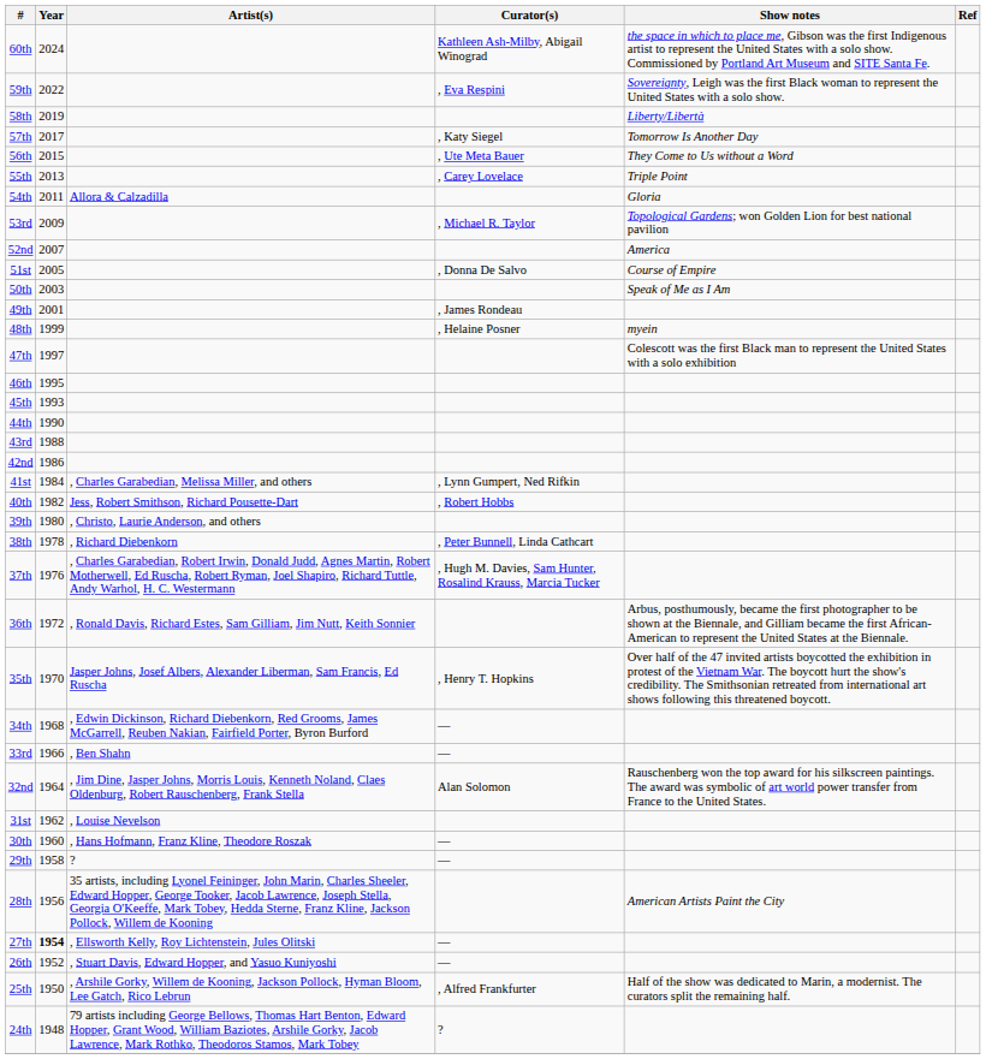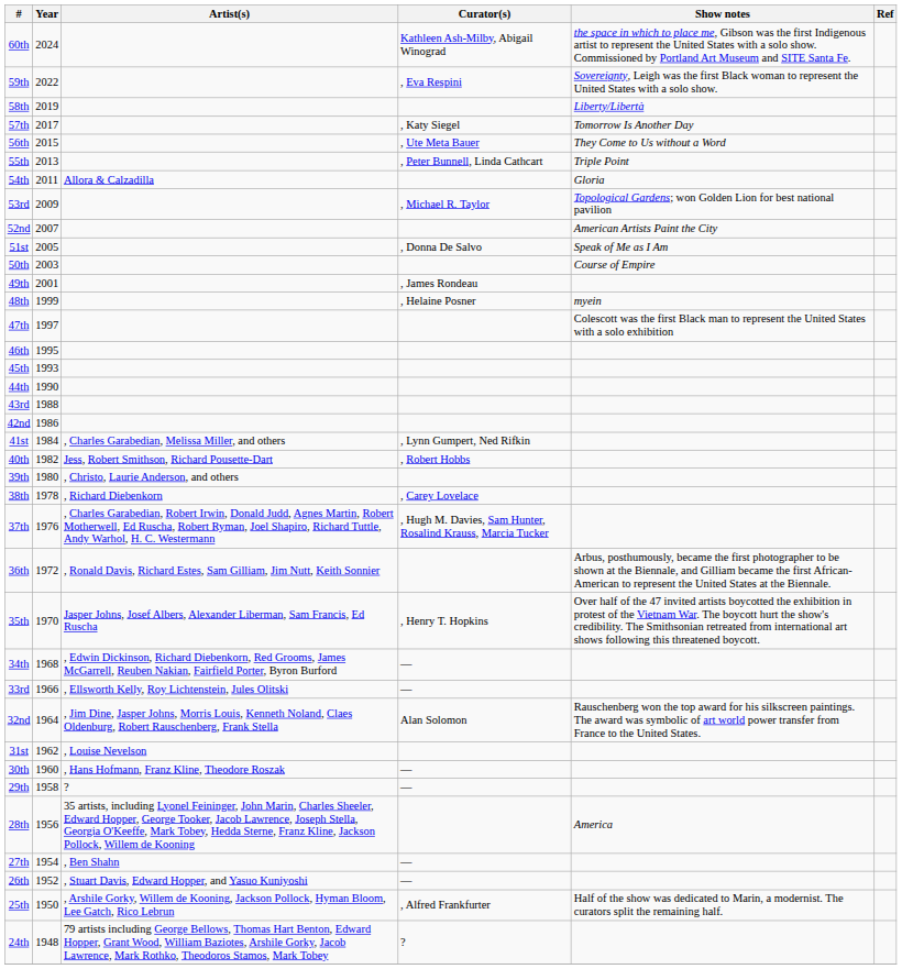 <table class="sortable wikitable" style="text-align: center">
 <tr>
 <th scope="col" class="unsortable" style="width:2%" data-sort-type="number">#</th>
 <th scope="col" style="width:2%" data-sort-type="number">Year</th>
 <th scope="col" style="width:39%">Artist(s)</th>
 <th scope="col" style="width:20%">Curator(s)</th>
 <th scope="col" style="width:35%">Show notes</th>
 <th scope="col" class="unsortable" style="width:2%">Ref</th>
 </tr>
 <tr>
 <td><a href='#'>60th</a></td>
 <td>2024</td>
 <td style="text-align: left"></td>
 <td style="text-align: left"><a href='#'>Kathleen Ash-Milby</a>, Abigail Winograd</td>
 <td style="text-align: left"><em><a href='#'>the space in which to place me</a></em>, Gibson was the first Indigenous artist to represent the United States with a solo show. Commissioned by <a href='#'>Portland Art Museum</a> and <a href='#'>SITE Santa Fe</a>.</td>
 <td></td>
 </tr>
 <tr>
 <td><a href='#'>59th</a></td>
 <td>2022</td>
 <td style="text-align: left"></td>
 <td style="text-align: left">, <a href='#'>Eva Respini</a></td>
 <td style="text-align: left"><em><a href='#'>Sovereignty</a></em>, Leigh was the first Black woman to represent the United States with a solo show.</td>
 <td></td>
 </tr>
 <tr>
 <td><a href='#'>58th</a></td>
 <td>2019</td>
 <td style="text-align: left"></td>
 <td style="text-align: left"></td>
 <td style="text-align: left"><em><a href='#'>Liberty/Libertà</a></em></td>
 <td></td>
 </tr>
 <tr>
 <td><a href='#'>57th</a></td>
 <td>2017</td>
 <td style="text-align: left"></td>
 <td style="text-align: left">, Katy Siegel</td>
 <td style="text-align: left"><em>Tomorrow Is Another Day</em></td>
 <td></td>
 </tr>
 <tr>
 <td><a href='#'>56th</a></td>
 <td>2015</td>
 <td style="text-align: left"></td>
 <td style="text-align: left">, <a href='#'>Ute Meta Bauer</a></td>
 <td style="text-align: left"><em>They Come to Us without a Word</em></td>
 <td></td>
 </tr>
 <tr>
 <td><a href='#'>55th</a></td>
 <td>2013</td>
 <td style="text-align: left"></td>
-<td style="text-align: left">, <a href='#'>Carey Lovelace</a></td>
+<td style="text-align: left">, <a href='#'>Peter Bunnell</a>, Linda Cathcart</td>
 <td style="text-align: left"><em>Triple Point</em></td>
 <td></td>
 </tr>
 <tr>
 <td><a href='#'>54th</a></td>
 <td>2011</td>
 <td style="text-align: left"><a href='#'>Allora & Calzadilla</a></td>
 <td style="text-align: left"></td>
 <td style="text-align: left"><em>Gloria</em></td>
 <td></td>
 </tr>
 <tr>
 <td><a href='#'>53rd</a></td>
 <td>2009</td>
 <td style="text-align: left"></td>
 <td style="text-align: left">, <a href='#'>Michael R. Taylor</a></td>
 <td style="text-align: left"><em><a href='#'>Topological Gardens</a></em>; won Golden Lion for best national pavilion</td>
 <td></td>
 </tr>
 <tr>
 <td><a href='#'>52nd</a></td>
 <td>2007</td>
 <td style="text-align: left"></td>
 <td style="text-align: left"></td>
-<td style="text-align: left"><em>America</em></td>
+<td style="text-align: left"><em>American Artists Paint the City</em></td>
 <td></td>
 </tr>
 <tr>
 <td><a href='#'>51st</a></td>
 <td>2005</td>
 <td style="text-align: left"></td>
 <td style="text-align: left">, Donna De Salvo</td>
-<td style="text-align: left"><em>Course of Empire</em></td>
+<td style="text-align: left"><em>Speak of Me as I Am</em></td>
 <td></td>
 </tr>
 <tr>
 <td><a href='#'>50th</a></td>
 <td>2003</td>
 <td style="text-align: left"></td>
 <td style="text-align: left"></td>
-<td style="text-align: left"><em>Speak of Me as I Am</em></td>
+<td style="text-align: left"><em>Course of Empire</em></td>
 <td></td>
 </tr>
 <tr>
 <td><a href='#'>49th</a></td>
 <td>2001</td>
 <td style="text-align: left"></td>
 <td style="text-align: left">, James Rondeau</td>
 <td style="text-align: left"></td>
 <td></td>
 </tr>
 <tr>
 <td><a href='#'>48th</a></td>
 <td>1999</td>
 <td style="text-align: left"></td>
 <td style="text-align: left">, Helaine Posner</td>
 <td style="text-align: left"><em>myein</em></td>
 <td></td>
 </tr>
 <tr>
 <td><a href='#'>47th</a></td>
 <td>1997</td>
 <td style="text-align: left"></td>
 <td style="text-align: left"></td>
 <td style="text-align: left">Colescott was the first Black man to represent the United States with a solo exhibition</td>
 <td></td>
 </tr>
 <tr>
 <td><a href='#'>46th</a></td>
 <td>1995</td>
 <td style="text-align: left"></td>
 <td style="text-align: left"></td>
 <td style="text-align: left"></td>
 <td></td>
 </tr>
 <tr>
 <td><a href='#'>45th</a></td>
 <td>1993</td>
 <td style="text-align: left"></td>
 <td style="text-align: left"></td>
 <td style="text-align: left"></td>
 <td></td>
 </tr>
 <tr>
 <td><a href='#'>44th</a></td>
 <td>1990</td>
 <td style="text-align: left"></td>
 <td style="text-align: left"></td>
 <td style="text-align: left"></td>
 <td></td>
 </tr>
 <tr>
 <td><a href='#'>43rd</a></td>
 <td>1988</td>
 <td style="text-align: left"></td>
 <td style="text-align: left"></td>
 <td style="text-align: left"></td>
 <td></td>
 </tr>
 <tr>
 <td><a href='#'>42nd</a></td>
 <td>1986</td>
 <td style="text-align: left"></td>
 <td style="text-align: left"></td>
 <td style="text-align: left"></td>
 <td></td>
 </tr>
 <tr>
 <td><a href='#'>41st</a></td>
 <td>1984</td>
 <td style="text-align: left">, <a href='#'>Charles Garabedian</a>, <a href='#'>Melissa Miller</a>, and others</td>
 <td style="text-align: left">, Lynn Gumpert, Ned Rifkin</td>
 <td style="text-align: left"></td>
 <td></td>
 </tr>
 <tr>
 <td><a href='#'>40th</a></td>
 <td>1982</td>
 <td style="text-align: left"><a href='#'>Jess</a>, <a href='#'>Robert Smithson</a>, <a href='#'>Richard Pousette-Dart</a></td>
 <td style="text-align: left">, <a href='#'>Robert Hobbs</a></td>
 <td style="text-align: left"></td>
 <td></td>
 </tr>
 <tr>
 <td><a href='#'>39th</a></td>
 <td>1980</td>
 <td style="text-align: left">, <a href='#'>Christo</a>, <a href='#'>Laurie Anderson</a>, and others</td>
 <td style="text-align: left"></td>
 <td style="text-align: left"></td>
 <td></td>
 </tr>
 <tr>
 <td><a href='#'>38th</a></td>
 <td>1978</td>
 <td style="text-align: left">, <a href='#'>Richard Diebenkorn</a></td>
-<td style="text-align: left">, <a href='#'>Peter Bunnell</a>, Linda Cathcart</td>
+<td style="text-align: left">, <a href='#'>Carey Lovelace</a></td>
 <td style="text-align: left"></td>
 <td></td>
 </tr>
 <tr>
 <td><a href='#'>37th</a></td>
 <td>1976</td>
 <td style="text-align: left">, <a href='#'>Charles Garabedian</a>, <a href='#'>Robert Irwin</a>, <a href='#'>Donald Judd</a>, <a href='#'>Agnes Martin</a>, <a href='#'>Robert Motherwell</a>, <a href='#'>Ed Ruscha</a>, <a href='#'>Robert Ryman</a>, <a href='#'>Joel Shapiro</a>, <a href='#'>Richard Tuttle</a>, <a href='#'>Andy Warhol</a>, <a href='#'>H. C. Westermann</a></td>
 <td style="text-align: left">, Hugh M. Davies, <a href='#'>Sam Hunter</a>, <a href='#'>Rosalind Krauss</a>, <a href='#'>Marcia Tucker</a></td>
 <td style="text-align: left"></td>
 <td></td>
 </tr>
 <tr>
 <td><a href='#'>36th</a></td>
 <td>1972</td>
 <td style="text-align: left">, <a href='#'>Ronald Davis</a>, <a href='#'>Richard Estes</a>, <a href='#'>Sam Gilliam</a>, <a href='#'>Jim Nutt</a>, <a href='#'>Keith Sonnier</a></td>
 <td style="text-align: left"></td>
 <td style="text-align: left">Arbus, posthumously, became the first photographer to be shown at the Biennale, and Gilliam became the first African-American to represent the United States at the Biennale.</td>
 <td></td>
 </tr>
 <tr>
 <td><a href='#'>35th</a></td>
 <td>1970</td>
 <td style="text-align: left"><a href='#'>Jasper Johns</a>, <a href='#'>Josef Albers</a>, <a href='#'>Alexander Liberman</a>, <a href='#'>Sam Francis</a>, <a href='#'>Ed Ruscha</a></td>
 <td style="text-align: left">, Henry T. Hopkins</td>
 <td style="text-align: left">Over half of the 47 invited artists boycotted the exhibition in protest of the <a href='#'>Vietnam War</a>. The boycott hurt the show's credibility. The Smithsonian retreated from international art shows following this threatened boycott.</td>
 <td></td>
 </tr>
 <tr>
 <td><a href='#'>34th</a></td>
 <td>1968</td>
 <td style="text-align: left">, <a href='#'>Edwin Dickinson</a>, <a href='#'>Richard Diebenkorn</a>, <a href='#'>Red Grooms</a>, <a href='#'>James McGarrell</a>, <a href='#'>Reuben Nakian</a>, <a href='#'>Fairfield Porter</a>, Byron Burford</td>
 <td style="text-align: left">—</td>
 <td style="text-align: left"></td>
 <td></td>
 </tr>
 <tr>
 <td><a href='#'>33rd</a></td>
 <td>1966</td>
-<td style="text-align: left">, <a href='#'>Ben Shahn</a></td>
+<td style="text-align: left">, <a href='#'>Ellsworth Kelly</a>, <a href='#'>Roy Lichtenstein</a>, <a href='#'>Jules Olitski</a></td>
 <td style="text-align: left">—</td>
 <td style="text-align: left"></td>
 <td></td>
 </tr>
 <tr>
 <td><a href='#'>32nd</a></td>
 <td>1964</td>
 <td style="text-align: left">, <a href='#'>Jim Dine</a>, <a href='#'>Jasper Johns</a>, <a href='#'>Morris Louis</a>, <a href='#'>Kenneth Noland</a>, <a href='#'>Claes Oldenburg</a>, <a href='#'>Robert Rauschenberg</a>, <a href='#'>Frank Stella</a></td>
 <td style="text-align: left">Alan Solomon</td>
 <td style="text-align: left">Rauschenberg won the top award for his silkscreen paintings. The award was symbolic of <a href='#'>art world</a> power transfer from France to the United States.</td>
 <td></td>
 </tr>
 <tr>
 <td><a href='#'>31st</a></td>
 <td>1962</td>
 <td style="text-align: left">, <a href='#'>Louise Nevelson</a></td>
 <td style="text-align: left"></td>
 <td style="text-align: left"></td>
 <td></td>
 </tr>
 <tr>
 <td><a href='#'>30th</a></td>
 <td>1960</td>
 <td style="text-align: left">, <a href='#'>Hans Hofmann</a>, <a href='#'>Franz Kline</a>, <a href='#'>Theodore Roszak</a></td>
 <td style="text-align: left">—</td>
 <td style="text-align: left"></td>
 <td></td>
 </tr>
 <tr>
 <td><a href='#'>29th</a></td>
 <td>1958</td>
 <td style="text-align: left">?</td>
 <td style="text-align: left">—</td>
 <td style="text-align: left"></td>
 <td></td>
 </tr>
 <tr>
 <td><a href='#'>28th</a></td>
 <td>1956</td>
 <td style="text-align: left">35 artists, including <a href='#'>Lyonel Feininger</a>, <a href='#'>John Marin</a>, <a href='#'>Charles Sheeler</a>, <a href='#'>Edward Hopper</a>, <a href='#'>George Tooker</a>, <a href='#'>Jacob Lawrence</a>, <a href='#'>Joseph Stella</a>, <a href='#'>Georgia O'Keeffe</a>, <a href='#'>Mark Tobey</a>, <a href='#'>Hedda Sterne</a>, <a href='#'>Franz Kline</a>, <a href='#'>Jackson Pollock</a>, <a href='#'>Willem de Kooning</a></td>
 <td style="text-align: left"></td>
-<td style="text-align: left"><em>American Artists Paint the City</em></td>
+<td style="text-align: left"><em>America</em></td>
 <td></td>
 </tr>
 <tr>
 <td><a href='#'>27th</a></td>
-<td><strong>1954</strong></td>
-<td style="text-align: left">, <a href='#'>Ellsworth Kelly</a>, <a href='#'>Roy Lichtenstein</a>, <a href='#'>Jules Olitski</a></td>
+<td>1954</td>
+<td style="text-align: left">, <a href='#'>Ben Shahn</a></td>
 <td style="text-align: left">—</td>
 <td style="text-align: left"></td>
 <td></td>
 </tr>
 <tr>
 <td><a href='#'>26th</a></td>
 <td>1952</td>
 <td style="text-align: left">, <a href='#'>Stuart Davis</a>, <a href='#'>Edward Hopper</a>, and <a href='#'>Yasuo Kuniyoshi</a></td>
 <td style="text-align: left">—</td>
 <td style="text-align: left"></td>
 <td></td>
 </tr>
 <tr>
 <td><a href='#'>25th</a></td>
 <td>1950</td>
 <td style="text-align: left">, <a href='#'>Arshile Gorky</a>, <a href='#'>Willem de Kooning</a>, <a href='#'>Jackson Pollock</a>, <a href='#'>Hyman Bloom</a>, <a href='#'>Lee Gatch</a>, <a href='#'>Rico Lebrun</a></td>
 <td style="text-align: left">, Alfred Frankfurter</td>
 <td style="text-align: left">Half of the show was dedicated to Marin, a modernist. The curators split the remaining half.</td>
 <td></td>
 </tr>
 <tr>
 <td><a href='#'>24th</a></td>
 <td>1948</td>
 <td style="text-align: left">79 artists including <a href='#'>George Bellows</a>, <a href='#'>Thomas Hart Benton</a>, <a href='#'>Edward Hopper</a>, <a href='#'>Grant Wood</a>, <a href='#'>William Baziotes</a>, <a href='#'>Arshile Gorky</a>, <a href='#'>Jacob Lawrence</a>, <a href='#'>Mark Rothko</a>, <a href='#'>Theodoros Stamos</a>, <a href='#'>Mark Tobey</a></td>
 <td style="text-align: left">?</td>
 <td style="text-align: left"></td>
 <td></td>
 </tr>
 <tr>
 </tr>
 </table>
